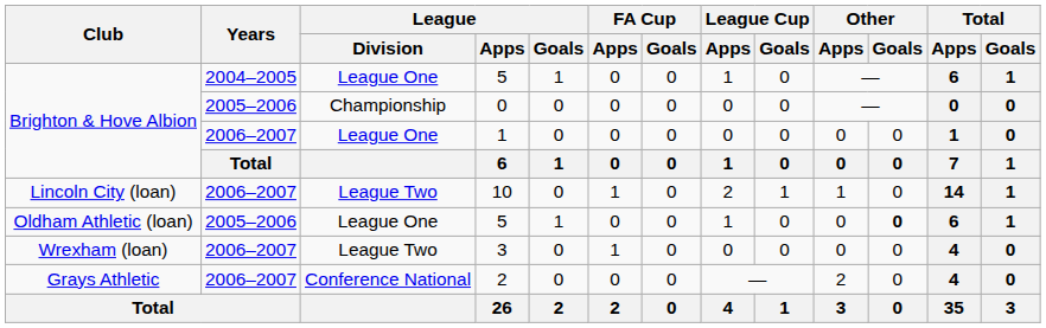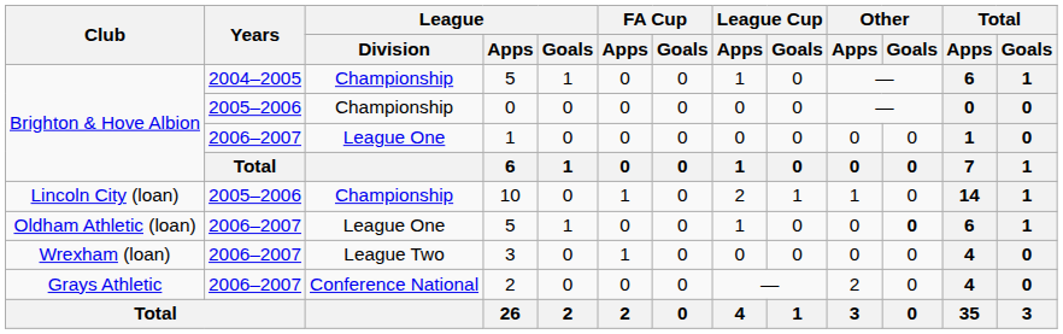 <table class=wikitable style="text-align:center;">
 <tr>
 <th rowspan=2>Club</th>
 <th rowspan=2>Years</th>
 <th colspan="3">League</th>
 <th colspan="2">FA Cup</th>
 <th colspan=2>League Cup</th>
 <th colspan=2>Other</th>
 <th colspan=2>Total</th>
 </tr>
 <tr>
 <th>Division</th>
 <th>Apps</th>
 <th>Goals</th>
 <th>Apps</th>
 <th>Goals</th>
 <th>Apps</th>
 <th>Goals</th>
 <th>Apps</th>
 <th>Goals</th>
 <th>Apps</th>
 <th>Goals</th>
 </tr>
 <tr>
 <td rowspan="4"><a href='#'>Brighton & Hove Albion</a></td>
 <td><a href='#'>2004–2005</a></td>
-<td><a href='#'>League One</a></td>
+<td><a href='#'>Championship</a></td>
 <td>5</td>
 <td>1</td>
 <td>0</td>
 <td>0</td>
 <td>1</td>
 <td>0</td>
 <td colspan="2">—</td>
 <th>6</th>
 <th>1</th>
 </tr>
 <tr>
 <td><a href='#'>2005–2006</a></td>
 <td>Championship</td>
 <td>0</td>
 <td>0</td>
 <td>0</td>
 <td>0</td>
 <td>0</td>
 <td>0</td>
 <td colspan="2">—</td>
 <th>0</th>
 <th>0</th>
 </tr>
 <tr>
 <td><a href='#'>2006–2007</a></td>
 <td><a href='#'>League One</a></td>
 <td>1</td>
 <td>0</td>
 <td>0</td>
 <td>0</td>
 <td>0</td>
 <td>0</td>
 <td>0</td>
 <td>0</td>
 <th>1</th>
 <th>0</th>
 </tr>
 <tr>
 <th>Total</th>
 <th></th>
 <th>6</th>
 <th>1</th>
 <th>0</th>
 <th>0</th>
 <th>1</th>
 <th>0</th>
 <th>0</th>
 <th>0</th>
 <th>7</th>
 <th>1</th>
 </tr>
 <tr>
 <td><a href='#'>Lincoln City</a> (loan)</td>
-<td><a href='#'>2006–2007</a></td>
-<td><a href='#'>League Two</a></td>
+<td><a href='#'>2005–2006</a></td>
+<td><a href='#'>Championship</a></td>
 <td>10</td>
 <td>0</td>
 <td>1</td>
 <td>0</td>
 <td>2</td>
 <td>1</td>
 <td>1</td>
 <td>0</td>
 <th>14</th>
 <th>1</th>
 </tr>
 <tr>
 <td><a href='#'>Oldham Athletic</a> (loan)</td>
-<td><a href='#'>2005–2006</a></td>
+<td><a href='#'>2006–2007</a></td>
 <td>League One</td>
 <td>5</td>
 <td>1</td>
 <td>0</td>
 <td>0</td>
 <td>1</td>
 <td>0</td>
 <td>0</td>
 <td><strong>0</strong></td>
 <th>6</th>
 <th>1</th>
 </tr>
 <tr>
 <td><a href='#'>Wrexham</a> (loan)</td>
 <td><a href='#'>2006–2007</a></td>
 <td>League Two</td>
 <td>3</td>
 <td>0</td>
 <td>1</td>
 <td>0</td>
 <td>0</td>
 <td>0</td>
 <td>0</td>
 <td>0</td>
 <th>4</th>
 <th>0</th>
 </tr>
 <tr>
 <td><a href='#'>Grays Athletic</a></td>
 <td><a href='#'>2006–2007</a></td>
 <td><a href='#'>Conference National</a></td>
 <td>2</td>
 <td>0</td>
 <td>0</td>
 <td>0</td>
 <td colspan="2">—</td>
 <td>2</td>
 <td>0</td>
 <th>4</th>
 <th>0</th>
 </tr>
 <tr>
 <th colspan="2">Total</th>
 <th></th>
 <th>26</th>
 <th>2</th>
 <th>2</th>
 <th>0</th>
 <th>4</th>
 <th>1</th>
 <th>3</th>
 <th>0</th>
 <th>35</th>
 <th>3</th>
 </tr>
 </table>
